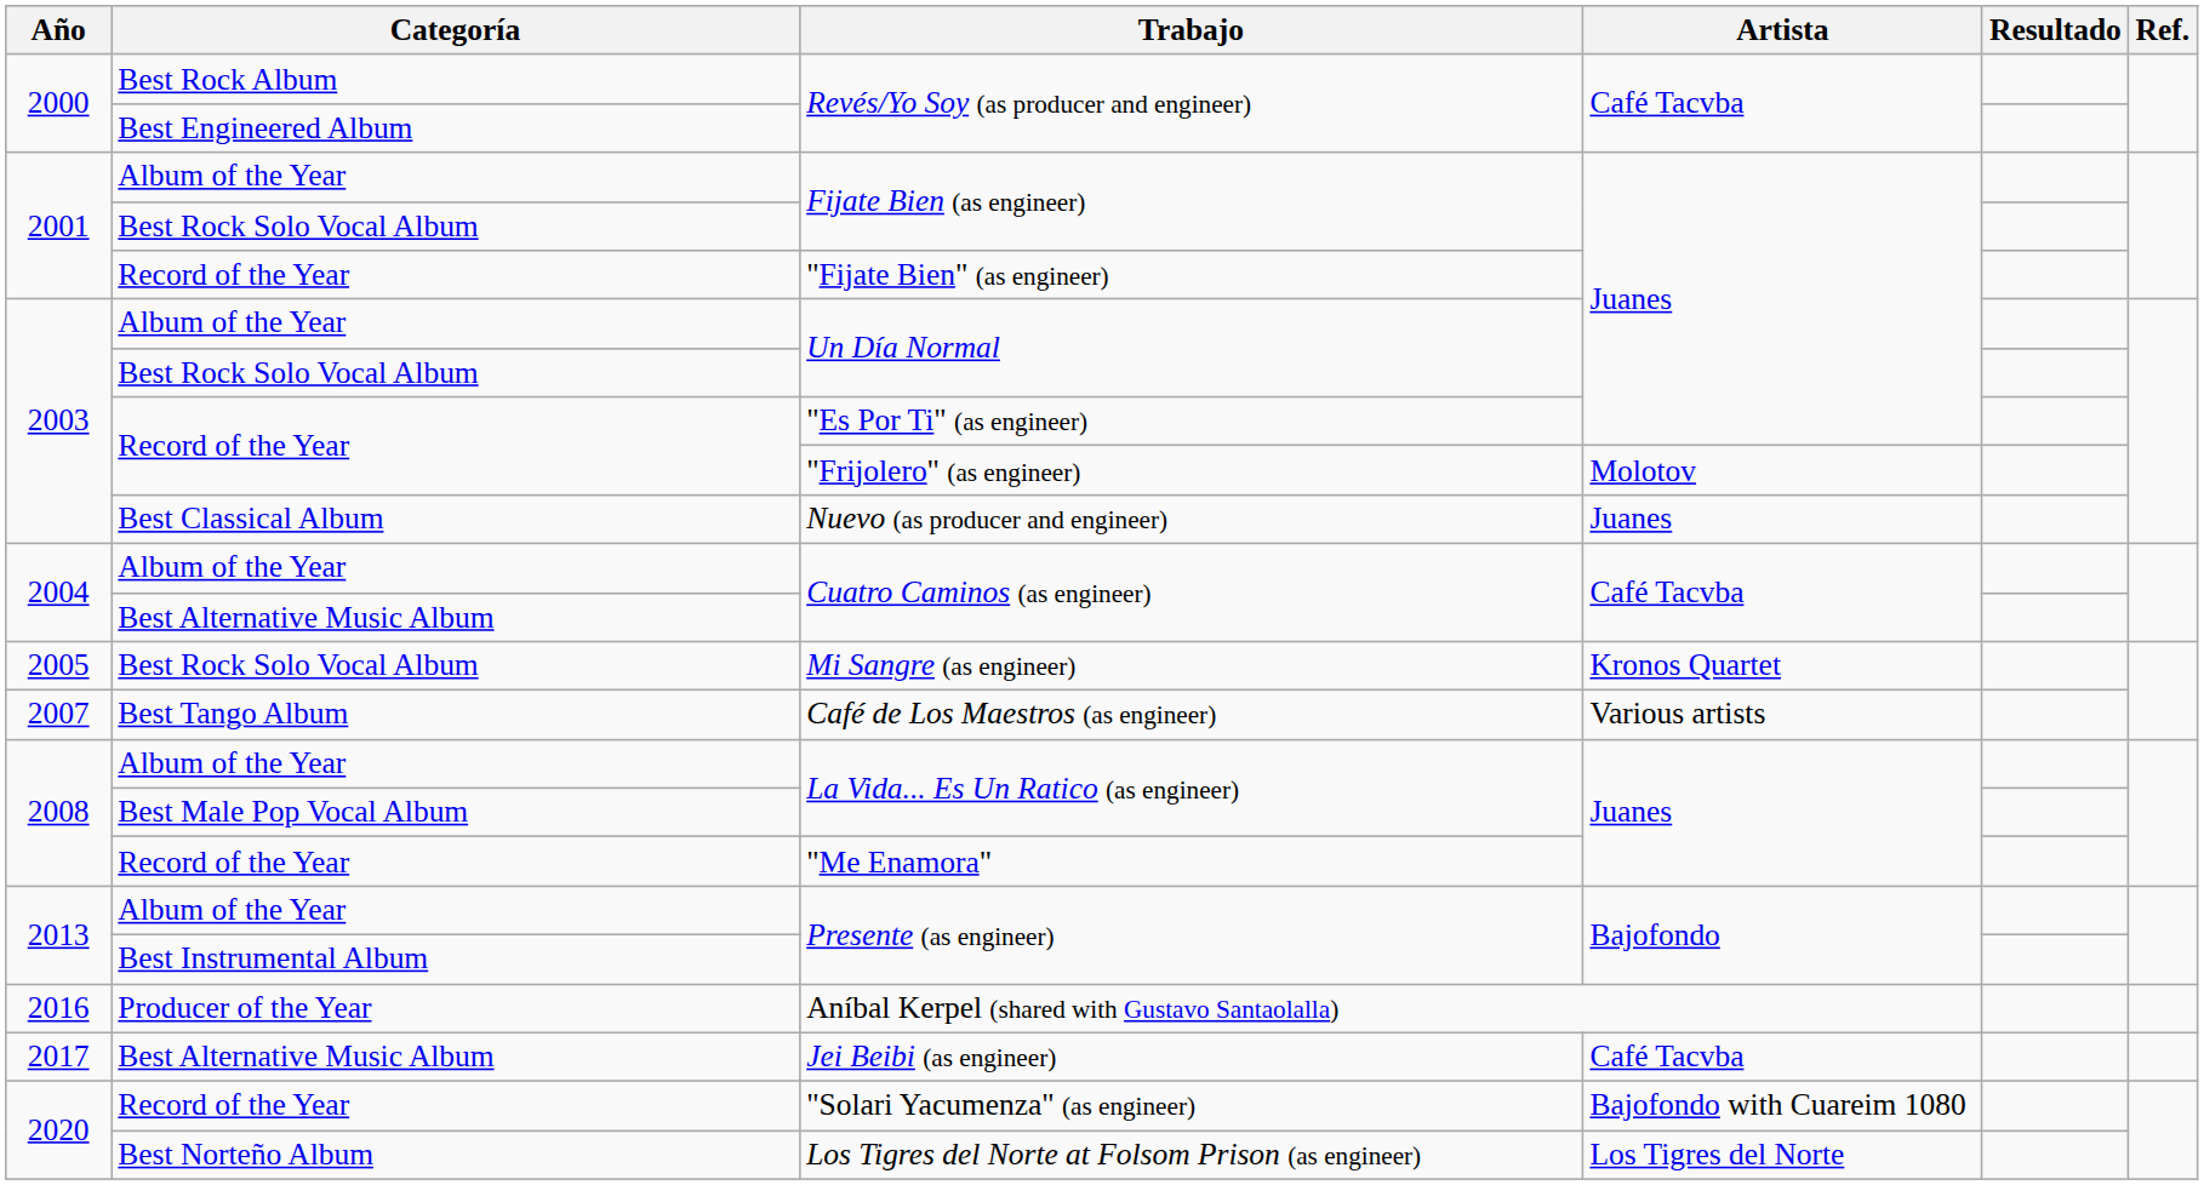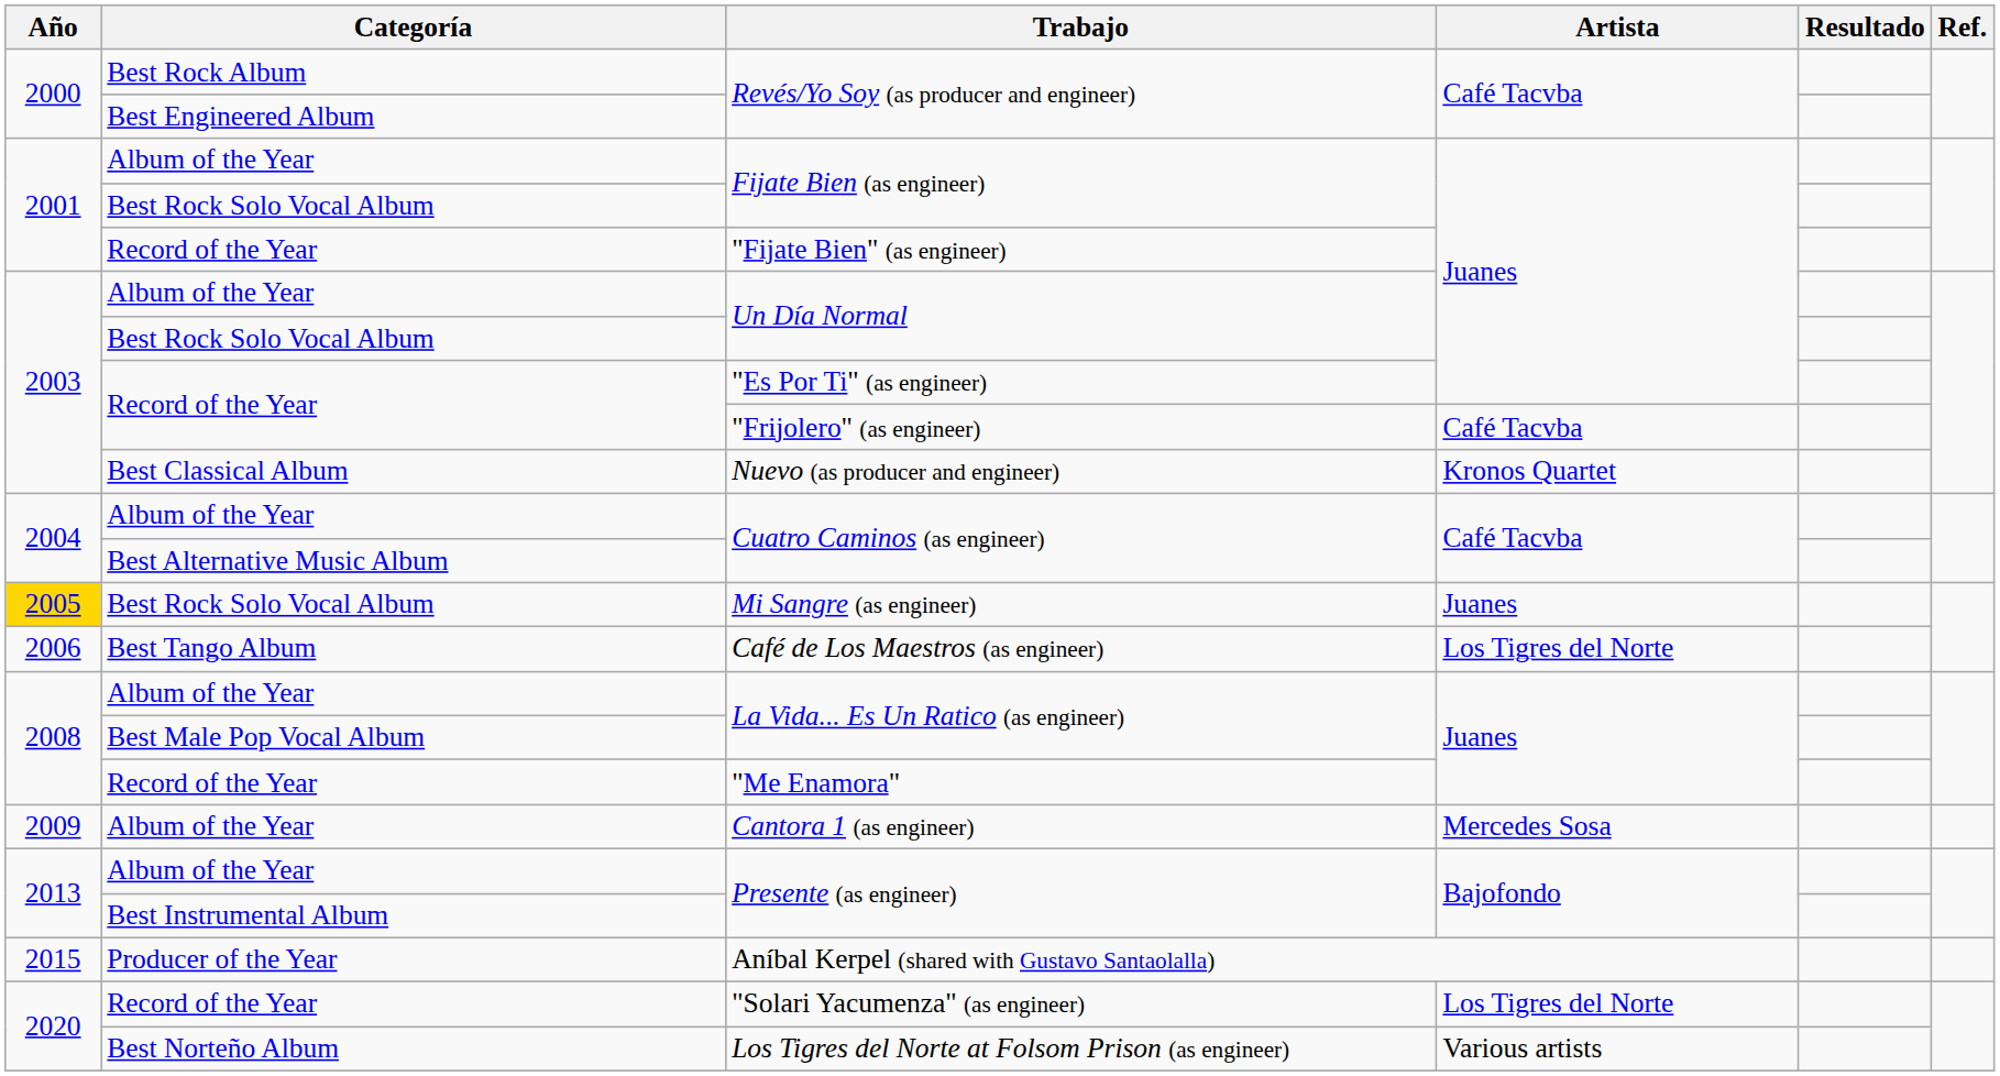 <table class="wikitable" style="width:90%;">
 <tr>
 <th width=5%>Año</th>
 <th style="width:35%;">Categoría</th>
 <th style="width:40%;">Trabajo</th>
 <th style="width:25%;">Artista</th>
 <th style="width:15%;">Resultado</th>
 <th style="width:10%;">Ref.</th>
 </tr>
 <tr>
 <td style="text-align:center;" rowspan="2"><a href='#'>2000</a></td>
 <td><a href='#'>Best Rock Album</a></td>
 <td rowspan="2"><em><a href='#'>Revés/Yo Soy</a></em> <small>(as producer and engineer)</small></td>
 <td rowspan="2"><a href='#'>Café Tacvba</a></td>
 <td></td>
 <td rowspan="2"></td>
 </tr>
 <tr>
 <td><a href='#'>Best Engineered Album</a></td>
 <td></td>
 </tr>
 <tr>
 <td rowspan="3" style="text-align:center;"><a href='#'>2001</a></td>
 <td><a href='#'>Album of the Year</a></td>
 <td rowspan="2"><em><a href='#'>Fijate Bien</a></em> <small>(as engineer)</small></td>
 <td rowspan="6"><a href='#'>Juanes</a></td>
 <td></td>
 <td rowspan="3"></td>
 </tr>
 <tr>
 <td><a href='#'>Best Rock Solo Vocal Album</a></td>
 <td></td>
 </tr>
 <tr>
 <td><a href='#'>Record of the Year</a></td>
 <td>"<a href='#'>Fijate Bien</a>" <small>(as engineer)</small></td>
 <td></td>
 </tr>
 <tr>
 <td rowspan="5" style="text-align:center;"><a href='#'>2003</a></td>
 <td><a href='#'>Album of the Year</a></td>
 <td rowspan="2"><em><a href='#'>Un Día Normal</a></em></td>
 <td></td>
 <td rowspan="5"></td>
 </tr>
 <tr>
 <td><a href='#'>Best Rock Solo Vocal Album</a></td>
 <td></td>
 </tr>
 <tr>
 <td rowspan="2"><a href='#'>Record of the Year</a></td>
 <td>"<a href='#'>Es Por Ti</a>" <small>(as engineer)</small></td>
 <td></td>
 </tr>
 <tr>
 <td>"<a href='#'>Frijolero</a>" <small>(as engineer)</small></td>
-<td><a href='#'>Molotov</a></td>
+<td><a href='#'>Café Tacvba</a></td>
 <td></td>
 </tr>
 <tr>
 <td><a href='#'>Best Classical Album</a></td>
 <td><em>Nuevo</em> <small>(as producer and engineer)</small></td>
-<td><a href='#'>Juanes</a></td>
+<td><a href='#'>Kronos Quartet</a></td>
 <td></td>
 </tr>
 <tr>
 <td rowspan="2" style="text-align:center;"><a href='#'>2004</a></td>
 <td><a href='#'>Album of the Year</a></td>
 <td rowspan="2"><em><a href='#'>Cuatro Caminos</a></em> <small>(as engineer)</small></td>
 <td rowspan="2"><a href='#'>Café Tacvba</a></td>
 <td></td>
 <td rowspan="2"></td>
 </tr>
 <tr>
 <td><a href='#'>Best Alternative Music Album</a></td>
 <td></td>
 </tr>
 <tr>
-<td style="text-align:center;"><a href='#'>2005</a></td>
+<td style="background: gold; text-align:center;"><a href='#'>2005</a></td>
 <td><a href='#'>Best Rock Solo Vocal Album</a></td>
 <td><em><a href='#'>Mi Sangre</a></em> <small>(as engineer)</small></td>
-<td><a href='#'>Kronos Quartet</a></td>
+<td><a href='#'>Juanes</a></td>
 <td></td>
 </tr>
 <tr>
-<td style="text-align:center;"><a href='#'>2007</a></td>
+<td style="text-align:center;"><a href='#'>2006</a></td>
 <td><a href='#'>Best Tango Album</a></td>
 <td><em>Café de Los Maestros</em> <small>(as engineer)</small></td>
-<td>Various artists</td>
+<td><a href='#'>Los Tigres del Norte</a></td>
 <td></td>
 </tr>
 <tr>
 <td rowspan="3" style="text-align:center;"><a href='#'>2008</a></td>
 <td><a href='#'>Album of the Year</a></td>
 <td rowspan="2"><em><a href='#'>La Vida... Es Un Ratico</a></em> <small>(as engineer)</small></td>
 <td rowspan="3"><a href='#'>Juanes</a></td>
 <td></td>
 <td rowspan="3"></td>
 </tr>
 <tr>
 <td><a href='#'>Best Male Pop Vocal Album</a></td>
 <td></td>
 </tr>
 <tr>
 <td><a href='#'>Record of the Year</a></td>
 <td>"<a href='#'>Me Enamora</a>"</td>
 <td></td>
 </tr>
 <tr>
+<td style="text-align:center;"><a href='#'>2009</a></td>
+<td><a href='#'>Album of the Year</a></td>
+<td><em><a href='#'>Cantora 1</a></em> <small>(as engineer)</small></td>
+<td><a href='#'>Mercedes Sosa</a></td>
+<td></td>
+<td></td>
+</tr>
+<tr>
 <td rowspan="2" style="text-align:center;"><a href='#'>2013</a></td>
 <td><a href='#'>Album of the Year</a></td>
 <td rowspan="2"><em><a href='#'>Presente</a></em> <small>(as engineer)</small></td>
 <td rowspan="2"><a href='#'>Bajofondo</a></td>
 <td></td>
 <td rowspan="2"></td>
 </tr>
 <tr>
 <td><a href='#'>Best Instrumental Album</a></td>
 <td></td>
 </tr>
 <tr>
-<td style="text-align:center;"><a href='#'>2016</a></td>
+<td style="text-align:center;"><a href='#'>2015</a></td>
 <td><a href='#'>Producer of the Year</a></td>
 <td colspan="2">Aníbal Kerpel <small>(shared with <a href='#'>Gustavo Santaolalla</a>)</small></td>
-<td></td>
-<td></td>
-</tr>
-<tr>
-<td style="text-align:center;"><a href='#'>2017</a></td>
-<td><a href='#'>Best Alternative Music Album</a></td>
-<td><em><a href='#'>Jei Beibi</a></em> <small>(as engineer)</small></td>
-<td><a href='#'>Café Tacvba</a></td>
 <td></td>
 <td></td>
 </tr>
 <tr>
 <td rowspan="2" style="text-align:center;"><a href='#'>2020</a></td>
 <td><a href='#'>Record of the Year</a></td>
 <td>"Solari Yacumenza" <small>(as engineer)</small></td>
-<td><a href='#'>Bajofondo</a> with Cuareim 1080</td>
+<td><a href='#'>Los Tigres del Norte</a></td>
 <td></td>
 <td rowspan="2"></td>
 </tr>
 <tr>
 <td><a href='#'>Best Norteño Album</a></td>
 <td><em>Los Tigres del Norte at Folsom Prison</em> <small>(as engineer)</small></td>
-<td><a href='#'>Los Tigres del Norte</a></td>
+<td>Various artists</td>
 <td></td>
 </tr>
 </table>
